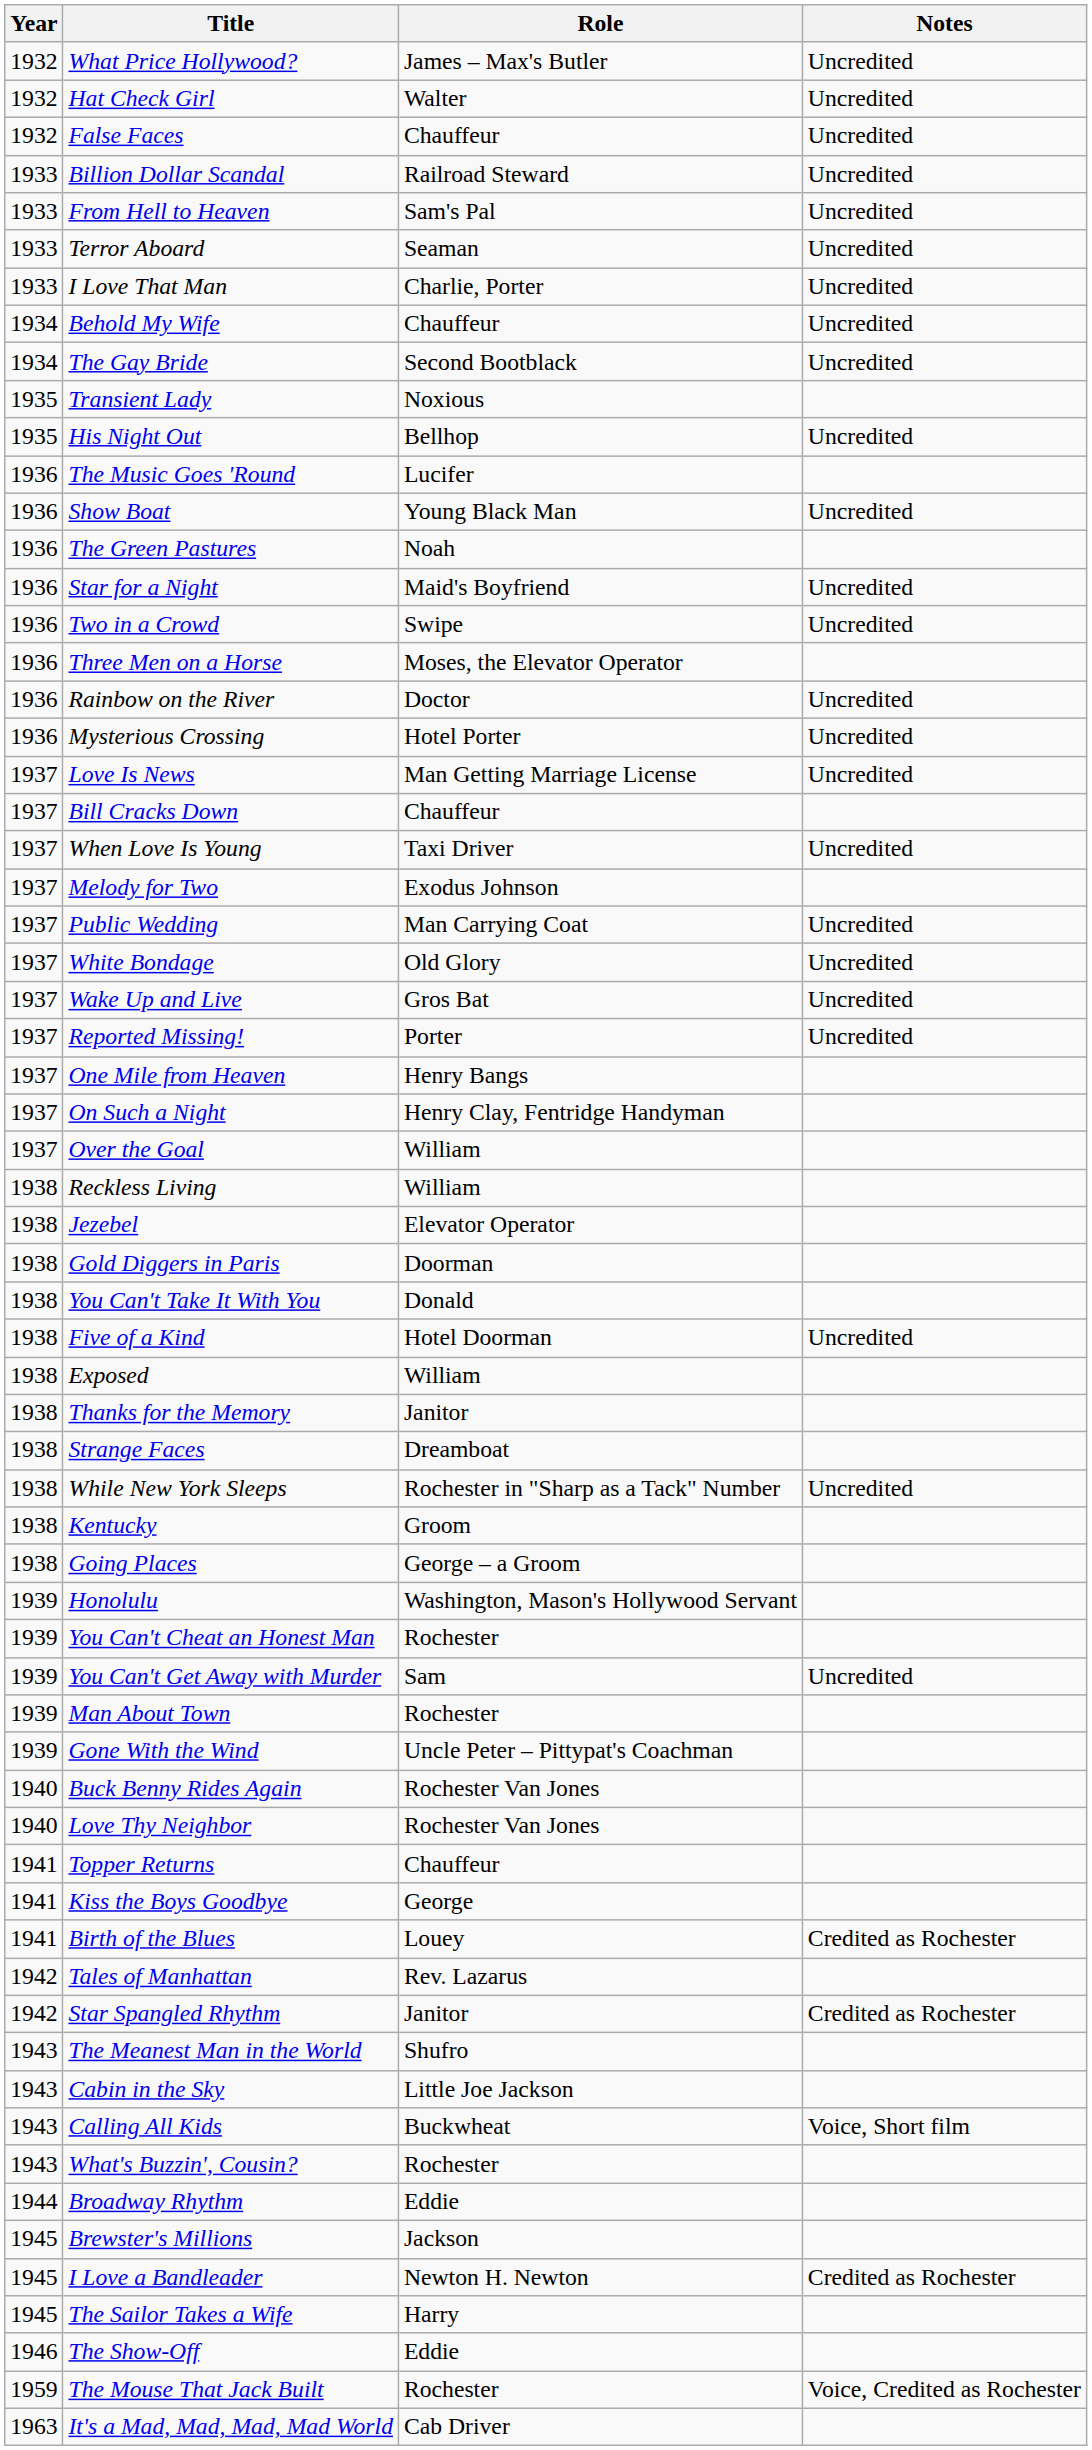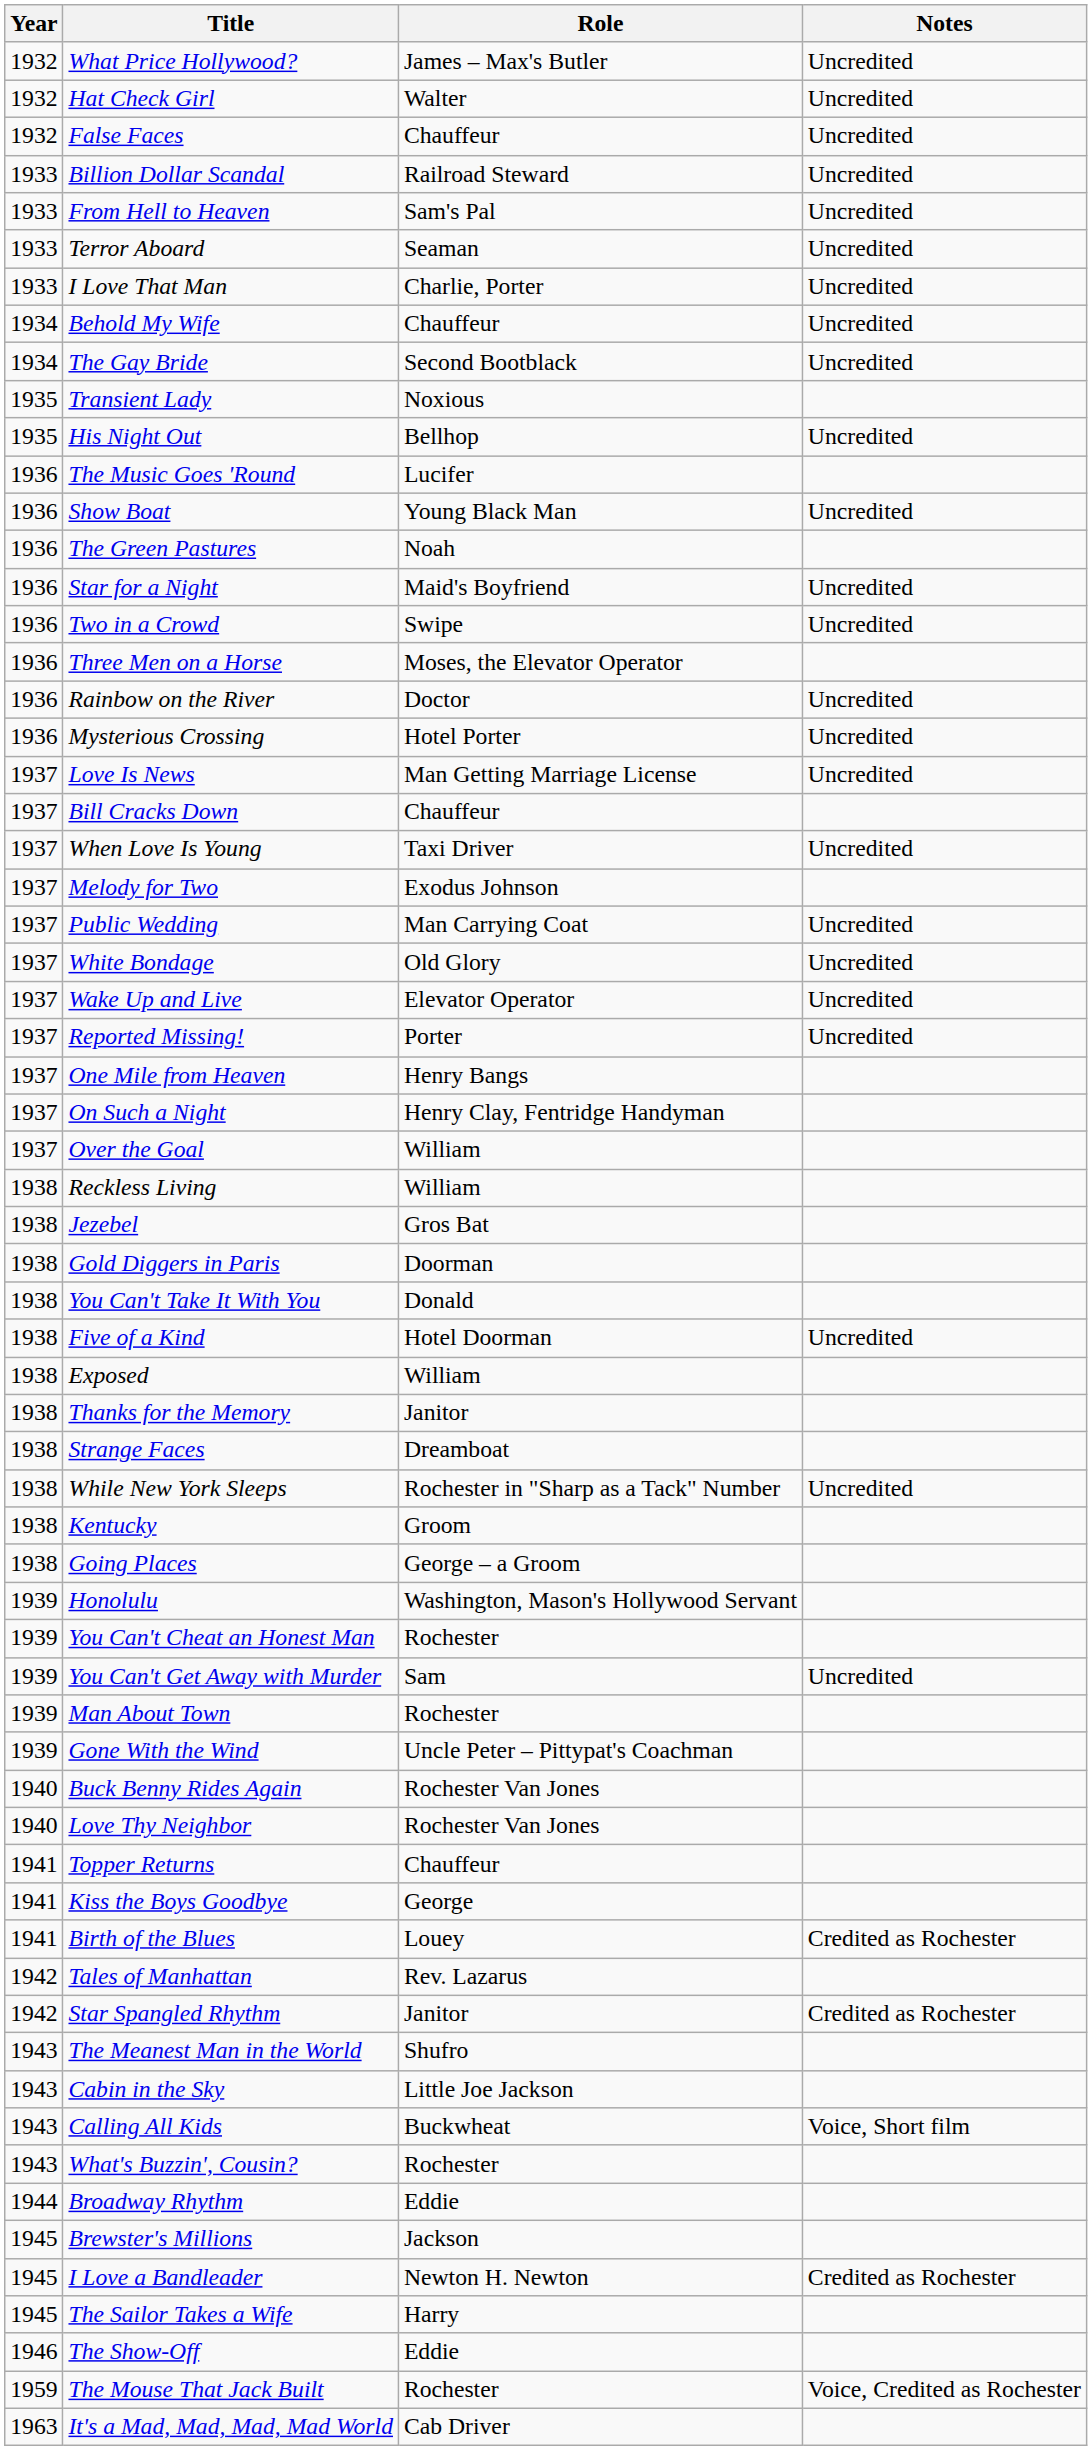 <table class="wikitable sortable">
 <tr>
 <th>Year</th>
 <th>Title</th>
 <th>Role</th>
 <th class="unsortable">Notes</th>
 </tr>
 <tr>
 <td>1932</td>
 <td><em><a href='#'>What Price Hollywood?</a></em></td>
 <td>James – Max's Butler</td>
 <td>Uncredited</td>
 </tr>
 <tr>
 <td>1932</td>
 <td><em><a href='#'>Hat Check Girl</a></em></td>
 <td>Walter</td>
 <td>Uncredited</td>
 </tr>
 <tr>
 <td>1932</td>
 <td><em><a href='#'>False Faces</a></em></td>
 <td>Chauffeur</td>
 <td>Uncredited</td>
 </tr>
 <tr>
 <td>1933</td>
 <td><em><a href='#'>Billion Dollar Scandal</a></em></td>
 <td>Railroad Steward</td>
 <td>Uncredited</td>
 </tr>
 <tr>
 <td>1933</td>
 <td><em><a href='#'>From Hell to Heaven</a></em></td>
 <td>Sam's Pal</td>
 <td>Uncredited</td>
 </tr>
 <tr>
 <td>1933</td>
 <td><em>Terror Aboard</em></td>
 <td>Seaman</td>
 <td>Uncredited</td>
 </tr>
 <tr>
 <td>1933</td>
 <td><em>I Love That Man</em></td>
 <td>Charlie, Porter</td>
 <td>Uncredited</td>
 </tr>
 <tr>
 <td>1934</td>
 <td><em><a href='#'>Behold My Wife</a></em></td>
 <td>Chauffeur</td>
 <td>Uncredited</td>
 </tr>
 <tr>
 <td>1934</td>
 <td><em><a href='#'>The Gay Bride</a></em></td>
 <td>Second Bootblack</td>
 <td>Uncredited</td>
 </tr>
 <tr>
 <td>1935</td>
 <td><em><a href='#'>Transient Lady</a></em></td>
 <td>Noxious</td>
 <td></td>
 </tr>
 <tr>
 <td>1935</td>
 <td><em><a href='#'>His Night Out</a></em></td>
 <td>Bellhop</td>
 <td>Uncredited</td>
 </tr>
 <tr>
 <td>1936</td>
 <td><em><a href='#'>The Music Goes 'Round</a></em></td>
 <td>Lucifer</td>
 <td></td>
 </tr>
 <tr>
 <td>1936</td>
 <td><em><a href='#'>Show Boat</a></em></td>
 <td>Young Black Man</td>
 <td>Uncredited</td>
 </tr>
 <tr>
 <td>1936</td>
 <td><em><a href='#'>The Green Pastures</a></em></td>
 <td>Noah</td>
 <td></td>
 </tr>
 <tr>
 <td>1936</td>
 <td><em><a href='#'>Star for a Night</a></em></td>
 <td>Maid's Boyfriend</td>
 <td>Uncredited</td>
 </tr>
 <tr>
 <td>1936</td>
 <td><em><a href='#'>Two in a Crowd</a></em></td>
 <td>Swipe</td>
 <td>Uncredited</td>
 </tr>
 <tr>
 <td>1936</td>
 <td><em><a href='#'>Three Men on a Horse</a></em></td>
 <td>Moses, the Elevator Operator</td>
 <td></td>
 </tr>
 <tr>
 <td>1936</td>
 <td><em>Rainbow on the River</em></td>
 <td>Doctor</td>
 <td>Uncredited</td>
 </tr>
 <tr>
 <td>1936</td>
 <td><em>Mysterious Crossing</em></td>
 <td>Hotel Porter</td>
 <td>Uncredited</td>
 </tr>
 <tr>
 <td>1937</td>
 <td><em><a href='#'>Love Is News</a></em></td>
 <td>Man Getting Marriage License</td>
 <td>Uncredited</td>
 </tr>
 <tr>
 <td>1937</td>
 <td><em><a href='#'>Bill Cracks Down</a></em></td>
 <td>Chauffeur</td>
 <td></td>
 </tr>
 <tr>
 <td>1937</td>
 <td><em>When Love Is Young</em></td>
 <td>Taxi Driver</td>
 <td>Uncredited</td>
 </tr>
 <tr>
 <td>1937</td>
 <td><em><a href='#'>Melody for Two</a></em></td>
 <td>Exodus Johnson</td>
 <td></td>
 </tr>
 <tr>
 <td>1937</td>
 <td><em><a href='#'>Public Wedding</a></em></td>
 <td>Man Carrying Coat</td>
 <td>Uncredited</td>
 </tr>
 <tr>
 <td>1937</td>
 <td><em><a href='#'>White Bondage</a></em></td>
 <td>Old Glory</td>
 <td>Uncredited</td>
 </tr>
 <tr>
 <td>1937</td>
 <td><em><a href='#'>Wake Up and Live</a></em></td>
-<td>Gros Bat</td>
+<td>Elevator Operator</td>
 <td>Uncredited</td>
 </tr>
 <tr>
 <td>1937</td>
 <td><em><a href='#'>Reported Missing!</a></em></td>
 <td>Porter</td>
 <td>Uncredited</td>
 </tr>
 <tr>
 <td>1937</td>
 <td><em><a href='#'>One Mile from Heaven</a></em></td>
 <td>Henry Bangs</td>
 <td></td>
 </tr>
 <tr>
 <td>1937</td>
 <td><em><a href='#'>On Such a Night</a></em></td>
 <td>Henry Clay, Fentridge Handyman</td>
 <td></td>
 </tr>
 <tr>
 <td>1937</td>
 <td><em><a href='#'>Over the Goal</a></em></td>
 <td>William</td>
 <td></td>
 </tr>
 <tr>
 <td>1938</td>
 <td><em>Reckless Living</em></td>
 <td>William</td>
 <td></td>
 </tr>
 <tr>
 <td>1938</td>
 <td><em><a href='#'>Jezebel</a></em></td>
-<td>Elevator Operator</td>
+<td>Gros Bat</td>
 <td></td>
 </tr>
 <tr>
 <td>1938</td>
 <td><em><a href='#'>Gold Diggers in Paris</a></em></td>
 <td>Doorman</td>
 <td></td>
 </tr>
 <tr>
 <td>1938</td>
 <td><em><a href='#'>You Can't Take It With You</a></em></td>
 <td>Donald</td>
 <td></td>
 </tr>
 <tr>
 <td>1938</td>
 <td><em><a href='#'>Five of a Kind</a></em></td>
 <td>Hotel Doorman</td>
 <td>Uncredited</td>
 </tr>
 <tr>
 <td>1938</td>
 <td><em>Exposed</em></td>
 <td>William</td>
 <td></td>
 </tr>
 <tr>
 <td>1938</td>
 <td><em><a href='#'>Thanks for the Memory</a></em></td>
 <td>Janitor</td>
 <td></td>
 </tr>
 <tr>
 <td>1938</td>
 <td><em><a href='#'>Strange Faces</a></em></td>
 <td>Dreamboat</td>
 <td></td>
 </tr>
 <tr>
 <td>1938</td>
 <td><em>While New York Sleeps</em></td>
 <td>Rochester in "Sharp as a Tack" Number</td>
 <td>Uncredited</td>
 </tr>
 <tr>
 <td>1938</td>
 <td><em><a href='#'>Kentucky</a></em></td>
 <td>Groom</td>
 <td></td>
 </tr>
 <tr>
 <td>1938</td>
 <td><em><a href='#'>Going Places</a></em></td>
 <td>George – a Groom</td>
 <td></td>
 </tr>
 <tr>
 <td>1939</td>
 <td><em><a href='#'>Honolulu</a></em></td>
 <td>Washington, Mason's Hollywood Servant</td>
 <td></td>
 </tr>
 <tr>
 <td>1939</td>
 <td><em><a href='#'>You Can't Cheat an Honest Man</a></em></td>
 <td>Rochester</td>
 <td></td>
 </tr>
 <tr>
 <td>1939</td>
 <td><em><a href='#'>You Can't Get Away with Murder</a></em></td>
 <td>Sam</td>
 <td>Uncredited</td>
 </tr>
 <tr>
 <td>1939</td>
 <td><em><a href='#'>Man About Town</a></em></td>
 <td>Rochester</td>
 <td></td>
 </tr>
 <tr>
 <td>1939</td>
 <td><em><a href='#'>Gone With the Wind</a></em></td>
 <td>Uncle Peter – Pittypat's Coachman</td>
 <td></td>
 </tr>
 <tr>
 <td>1940</td>
 <td><em><a href='#'>Buck Benny Rides Again</a></em></td>
 <td>Rochester Van Jones</td>
 <td></td>
 </tr>
 <tr>
 <td>1940</td>
 <td><em><a href='#'>Love Thy Neighbor</a></em></td>
 <td>Rochester Van Jones</td>
 <td></td>
 </tr>
 <tr>
 <td>1941</td>
 <td><em><a href='#'>Topper Returns</a></em></td>
 <td>Chauffeur</td>
 <td></td>
 </tr>
 <tr>
 <td>1941</td>
 <td><em><a href='#'>Kiss the Boys Goodbye</a></em></td>
 <td>George</td>
 <td></td>
 </tr>
 <tr>
 <td>1941</td>
 <td><em><a href='#'>Birth of the Blues</a></em></td>
 <td>Louey</td>
 <td>Credited as Rochester</td>
 </tr>
 <tr>
 <td>1942</td>
 <td><em><a href='#'>Tales of Manhattan</a></em></td>
 <td>Rev. Lazarus</td>
 <td></td>
 </tr>
 <tr>
 <td>1942</td>
 <td><em><a href='#'>Star Spangled Rhythm</a></em></td>
 <td>Janitor</td>
 <td>Credited as Rochester</td>
 </tr>
 <tr>
 <td>1943</td>
 <td><em><a href='#'>The Meanest Man in the World</a></em></td>
 <td>Shufro</td>
 <td></td>
 </tr>
 <tr>
 <td>1943</td>
 <td><em><a href='#'>Cabin in the Sky</a></em></td>
 <td>Little Joe Jackson</td>
 <td></td>
 </tr>
 <tr>
 <td>1943</td>
 <td><em><a href='#'>Calling All Kids</a></em></td>
 <td>Buckwheat</td>
 <td>Voice, Short film</td>
 </tr>
 <tr>
 <td>1943</td>
 <td><em><a href='#'>What's Buzzin', Cousin?</a></em></td>
 <td>Rochester</td>
 <td></td>
 </tr>
 <tr>
 <td>1944</td>
 <td><em><a href='#'>Broadway Rhythm</a></em></td>
 <td>Eddie</td>
 <td></td>
 </tr>
 <tr>
 <td>1945</td>
 <td><em><a href='#'>Brewster's Millions</a></em></td>
 <td>Jackson</td>
 <td></td>
 </tr>
 <tr>
 <td>1945</td>
 <td><em><a href='#'>I Love a Bandleader</a></em></td>
 <td>Newton H. Newton</td>
 <td>Credited as Rochester</td>
 </tr>
 <tr>
 <td>1945</td>
 <td><em><a href='#'>The Sailor Takes a Wife</a></em></td>
 <td>Harry</td>
 <td></td>
 </tr>
 <tr>
 <td>1946</td>
 <td><em><a href='#'>The Show-Off</a></em></td>
 <td>Eddie</td>
 <td></td>
 </tr>
 <tr>
 <td>1959</td>
 <td><em><a href='#'>The Mouse That Jack Built</a></em></td>
 <td>Rochester</td>
 <td>Voice, Credited as Rochester</td>
 </tr>
 <tr>
 <td>1963</td>
 <td><em><a href='#'>It's a Mad, Mad, Mad, Mad World</a></em></td>
 <td>Cab Driver</td>
 <td></td>
 </tr>
 </table>
